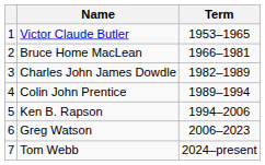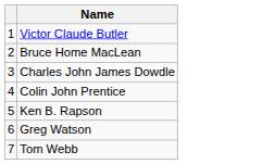 <table class="wikitable">
 <tr>
 <th></th>
 <th>Name</th>
-<th>Term</th>
 </tr>
 <tr>
 <td>1</td>
 <td><a href='#'>Victor Claude Butler</a></td>
-<td align=center>1953–1965</td>
 </tr>
 <tr>
 <td>2</td>
 <td>Bruce Home MacLean</td>
-<td align=center>1966–1981</td>
 </tr>
 <tr>
 <td>3</td>
 <td>Charles John James Dowdle</td>
-<td align=center>1982–1989</td>
 </tr>
 <tr>
 <td>4</td>
 <td>Colin John Prentice</td>
-<td align=center>1989–1994</td>
 </tr>
 <tr>
 <td>5</td>
 <td>Ken B. Rapson</td>
-<td align=center>1994–2006</td>
 </tr>
 <tr>
 <td>6</td>
 <td>Greg Watson</td>
-<td align=center>2006–2023</td>
 </tr>
 <tr>
 <td>7</td>
 <td>Tom Webb</td>
-<td align=center>2024–present</td>
 </tr>
 </table>
